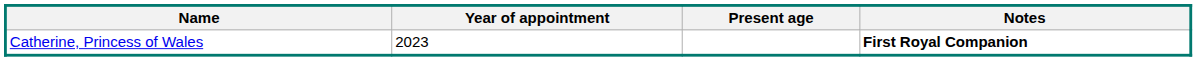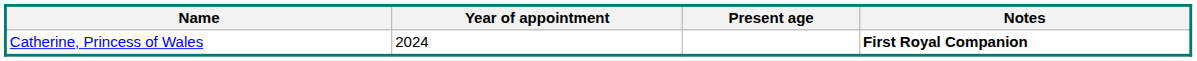 <table class="wikitable" style="width:100%; background:white; border:#01796f solid;">
 <tr>
 <th>Name</th>
 <th><strong>Year of appointment</strong></th>
 <th><strong>Present age</strong></th>
 <th>Notes</th>
 </tr>
 <tr>
 <td><a href='#'>Catherine, Princess of Wales</a> </td>
-<td>2023</td>
+<td>2024</td>
 <td></td>
 <td><strong>First Royal Companion</strong></td>
 </tr>
 </table>
